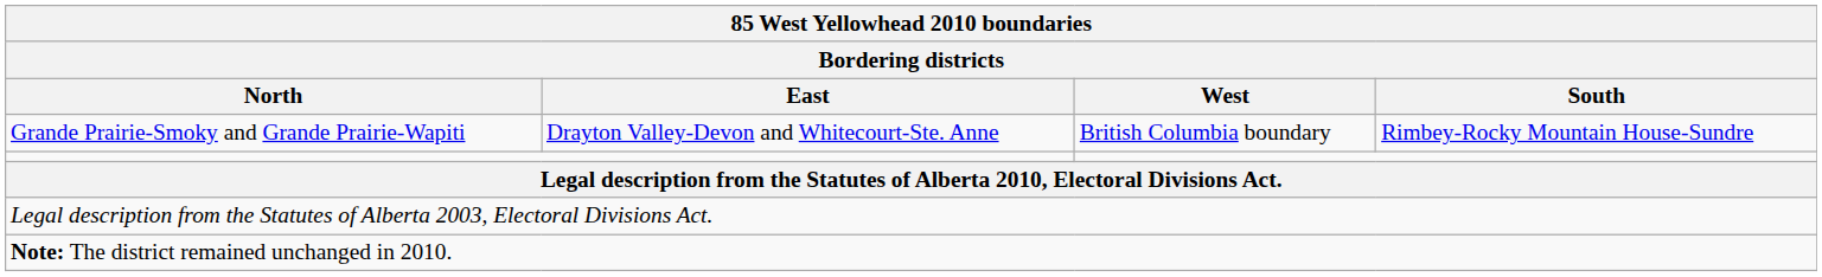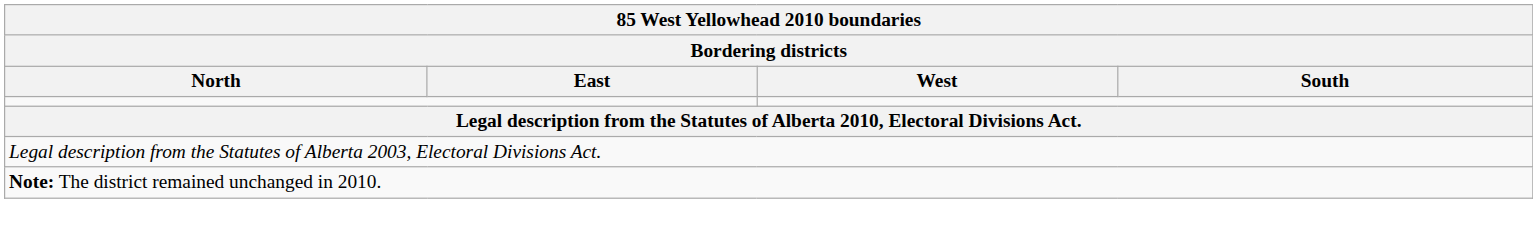 <table class="wikitable collapsible collapsed" style="width:100%;">
 <tr>
 <th colspan=4>85 West Yellowhead 2010 boundaries</th>
 </tr>
 <tr>
 <th colspan=4>Bordering districts</th>
 </tr>
 <tr>
 <th>North</th>
 <th>East</th>
 <th>West</th>
 <th>South</th>
-</tr>
-<tr>
-<td><a href='#'>Grande Prairie-Smoky</a> and <a href='#'>Grande Prairie-Wapiti</a></td>
-<td><a href='#'>Drayton Valley-Devon</a> and <a href='#'>Whitecourt-Ste. Anne</a></td>
-<td><a href='#'>British Columbia</a> boundary</td>
-<td><a href='#'>Rimbey-Rocky Mountain House-Sundre</a></td>
 </tr>
 <tr>
 <td colspan=2 align=center></td>
 <td colspan=2 align=center></td>
 </tr>
 <tr>
 <th colspan=4>Legal description from the Statutes of Alberta 2010, Electoral Divisions Act.</th>
 </tr>
 <tr>
 <td colspan=4><em>Legal description from the Statutes of Alberta 2003, Electoral Divisions Act.</em></td>
 </tr>
 <tr>
 <td colspan=4><strong>Note:</strong> The district remained unchanged in 2010.</td>
 </tr>
 </table>
